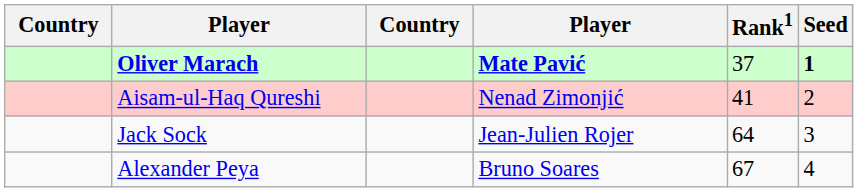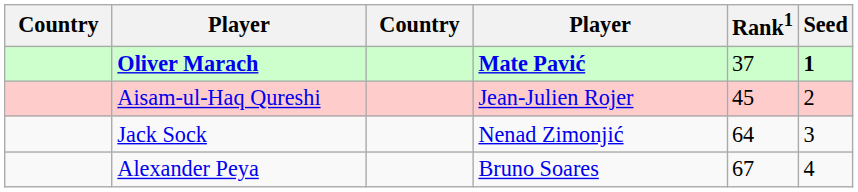 <table class="sortable wikitable">
 <tr>
 <th width="70">Country</th>
 <th width="175">Player</th>
 <th width="70">Country</th>
 <th width="175">Player</th>
 <th>Rank<sup>1</sup></th>
 <th>Seed</th>
 </tr>
 <tr style="background:#cfc;">
 <td></td>
 <td><strong><a href='#'>Oliver Marach</a></strong></td>
 <td></td>
 <td><strong><a href='#'>Mate Pavić</a></strong></td>
 <td>37</td>
 <td><strong>1</strong></td>
 </tr>
 <tr style="background:#fcc;">
 <td></td>
 <td><a href='#'>Aisam-ul-Haq Qureshi</a></td>
 <td></td>
-<td><a href='#'>Nenad Zimonjić</a></td>
-<td>41</td>
+<td><a href='#'>Jean-Julien Rojer</a></td>
+<td>45</td>
 <td>2</td>
 </tr>
 <tr>
 <td></td>
 <td><a href='#'>Jack Sock</a></td>
 <td></td>
-<td><a href='#'>Jean-Julien Rojer</a></td>
+<td><a href='#'>Nenad Zimonjić</a></td>
 <td>64</td>
 <td>3</td>
 </tr>
 <tr>
 <td></td>
 <td><a href='#'>Alexander Peya</a></td>
 <td></td>
 <td><a href='#'>Bruno Soares</a></td>
 <td>67</td>
 <td>4</td>
 </tr>
 </table>
